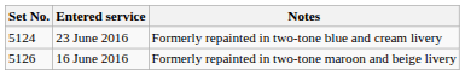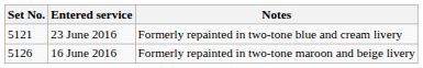 <table class="wikitable">
 <tr>
 <th>Set No.</th>
 <th>Entered service</th>
 <th>Notes</th>
 </tr>
 <tr>
-<td>5124</td>
+<td>5121</td>
 <td>23 June 2016</td>
 <td>Formerly repainted in two-tone blue and cream livery</td>
 </tr>
 <tr>
 <td>5126</td>
 <td>16 June 2016</td>
 <td>Formerly repainted in two-tone maroon and beige livery</td>
 </tr>
 </table>
